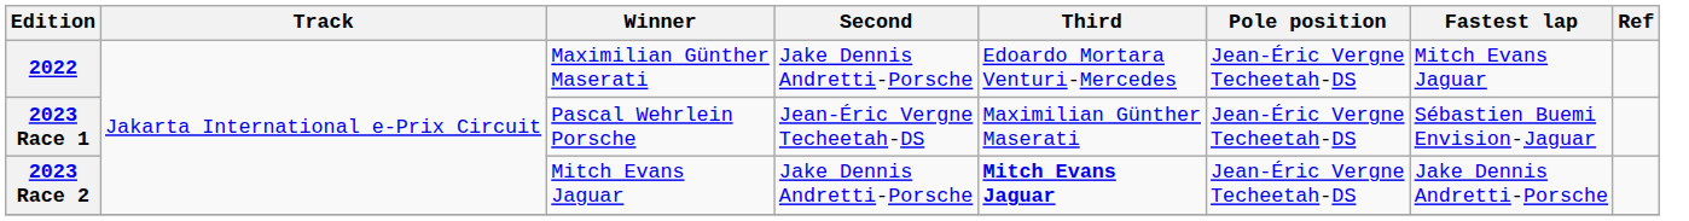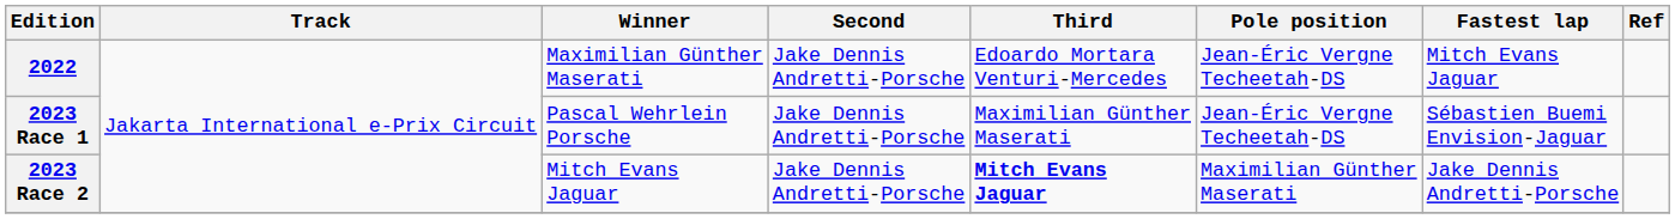 <table Class = "wikitable" style = "font-size: 90%;">
 <tr>
 <th>Edition</th>
 <th>Track</th>
 <th>Winner</th>
 <th>Second</th>
 <th>Third</th>
 <th>Pole position</th>
 <th>Fastest lap</th>
 <th>Ref</th>
 </tr>
 <tr>
 <th><a href='#'>2022</a></th>
 <td rowspan="3"><a href='#'>Jakarta International e-Prix Circuit</a></td>
 <td> <a href='#'>Maximilian Günther</a><br><a href='#'>Maserati</a></td>
 <td> <a href='#'>Jake Dennis</a><br><a href='#'>Andretti</a>-<a href='#'>Porsche</a></td>
 <td> <a href='#'>Edoardo Mortara</a><br><a href='#'>Venturi</a>-<a href='#'>Mercedes</a></td>
 <td> <a href='#'>Jean-Éric Vergne</a><br><a href='#'>Techeetah</a>-<a href='#'>DS</a></td>
 <td> <a href='#'>Mitch Evans</a><br><a href='#'>Jaguar</a></td>
 <td></td>
 </tr>
 <tr>
 <th><a href='#'>2023</a><br>Race 1</th>
 <td> <a href='#'>Pascal Wehrlein</a><br><a href='#'>Porsche</a></td>
-<td> <a href='#'>Jean-Éric Vergne</a><br><a href='#'>Techeetah</a>-<a href='#'>DS</a></td>
+<td> <a href='#'>Jake Dennis</a><br><a href='#'>Andretti</a>-<a href='#'>Porsche</a></td>
 <td> <a href='#'>Maximilian Günther</a><br><a href='#'>Maserati</a></td>
 <td> <a href='#'>Jean-Éric Vergne</a><br><a href='#'>Techeetah</a>-<a href='#'>DS</a></td>
 <td> <a href='#'>Sébastien Buemi</a><br><a href='#'>Envision</a>-<a href='#'>Jaguar</a></td>
 <td></td>
 </tr>
 <tr>
 <th><a href='#'>2023</a><br>Race 2</th>
 <td> <a href='#'>Mitch Evans</a><br><a href='#'>Jaguar</a></td>
 <td> <a href='#'>Jake Dennis</a><br><a href='#'>Andretti</a>-<a href='#'>Porsche</a></td>
 <td><strong> <a href='#'>Mitch Evans</a><br><a href='#'>Jaguar</a></strong></td>
-<td> <a href='#'>Jean-Éric Vergne</a><br><a href='#'>Techeetah</a>-<a href='#'>DS</a></td>
+<td> <a href='#'>Maximilian Günther</a><br><a href='#'>Maserati</a></td>
 <td> <a href='#'>Jake Dennis</a><br><a href='#'>Andretti</a>-<a href='#'>Porsche</a></td>
 <td></td>
 </tr>
 <tr>
 </tr>
 </table>
